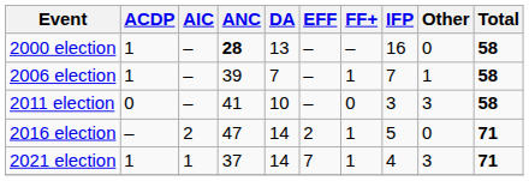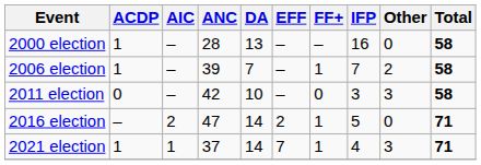 <table class="wikitable">
 <tr>
 <th>Event</th>
 <th><a href='#'>ACDP</a></th>
 <th><a href='#'>AIC</a></th>
 <th><a href='#'>ANC</a></th>
 <th><a href='#'>DA</a></th>
 <th><a href='#'>EFF</a></th>
 <th><a href='#'>FF+</a></th>
 <th><a href='#'>IFP</a></th>
 <th>Other</th>
 <th>Total</th>
 </tr>
 <tr>
 <td><a href='#'>2000 election</a></td>
 <td>1</td>
 <td>–</td>
-<td><strong>28</strong></td>
+<td>28</td>
 <td>13</td>
 <td>–</td>
 <td>–</td>
 <td>16</td>
 <td>0</td>
 <td><strong>58</strong></td>
 </tr>
 <tr>
 <td><a href='#'>2006 election</a></td>
 <td>1</td>
 <td>–</td>
 <td>39</td>
 <td>7</td>
 <td>–</td>
 <td>1</td>
 <td>7</td>
-<td>1</td>
+<td>2</td>
 <td><strong>58</strong></td>
 </tr>
 <tr>
 <td><a href='#'>2011 election</a></td>
 <td>0</td>
 <td>–</td>
-<td>41</td>
+<td>42</td>
 <td>10</td>
 <td>–</td>
 <td>0</td>
 <td>3</td>
 <td>3</td>
 <td><strong>58</strong></td>
 </tr>
 <tr>
 <td><a href='#'>2016 election</a></td>
 <td>–</td>
 <td>2</td>
 <td>47</td>
 <td>14</td>
 <td>2</td>
 <td>1</td>
 <td>5</td>
 <td>0</td>
 <td><strong>71</strong></td>
 </tr>
 <tr>
 <td><a href='#'>2021 election</a></td>
 <td>1</td>
 <td>1</td>
 <td>37</td>
 <td>14</td>
 <td>7</td>
 <td>1</td>
 <td>4</td>
 <td>3</td>
 <td><strong>71</strong></td>
 </tr>
 <tr>
 </tr>
 </table>
